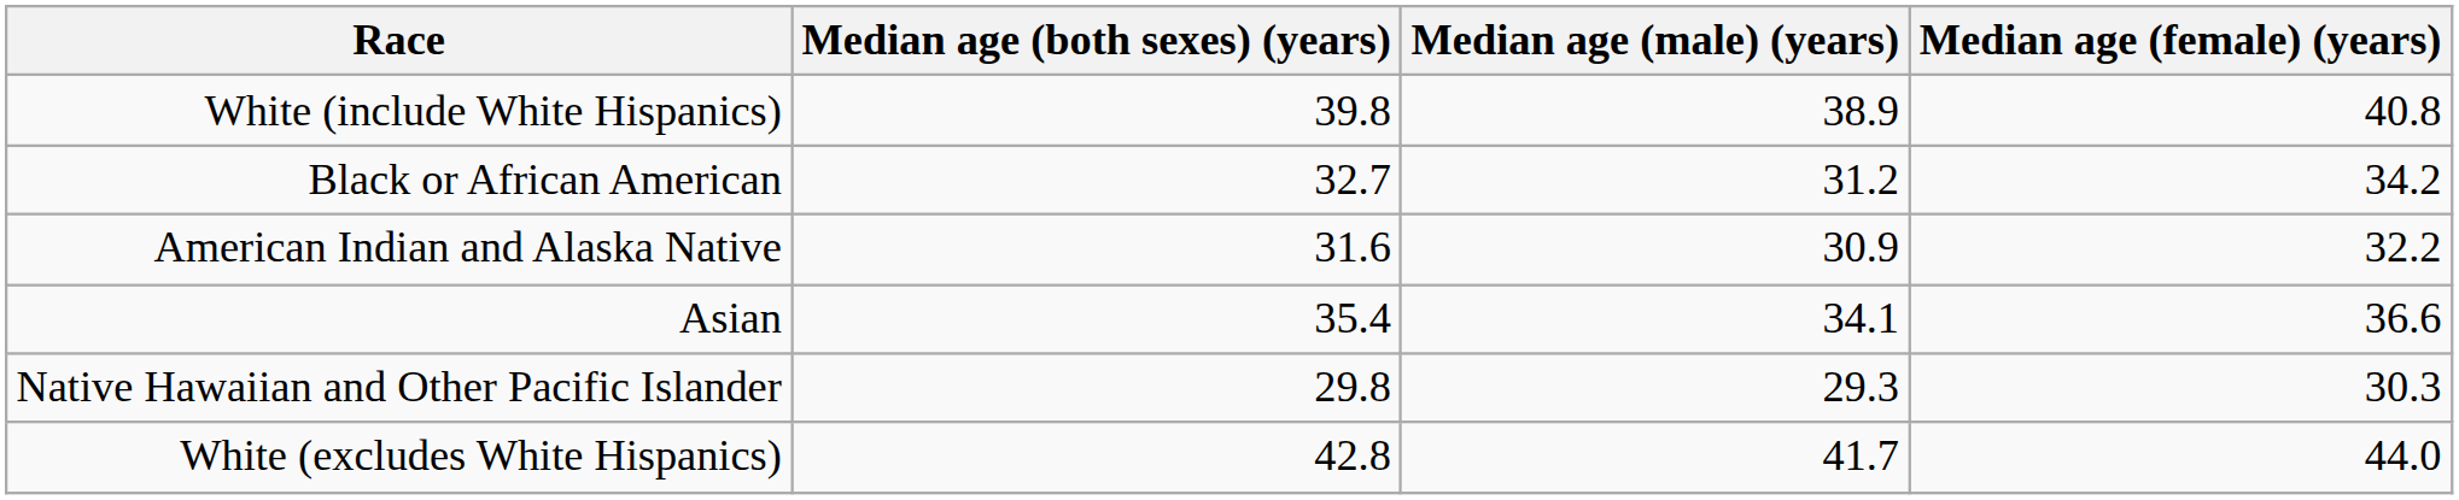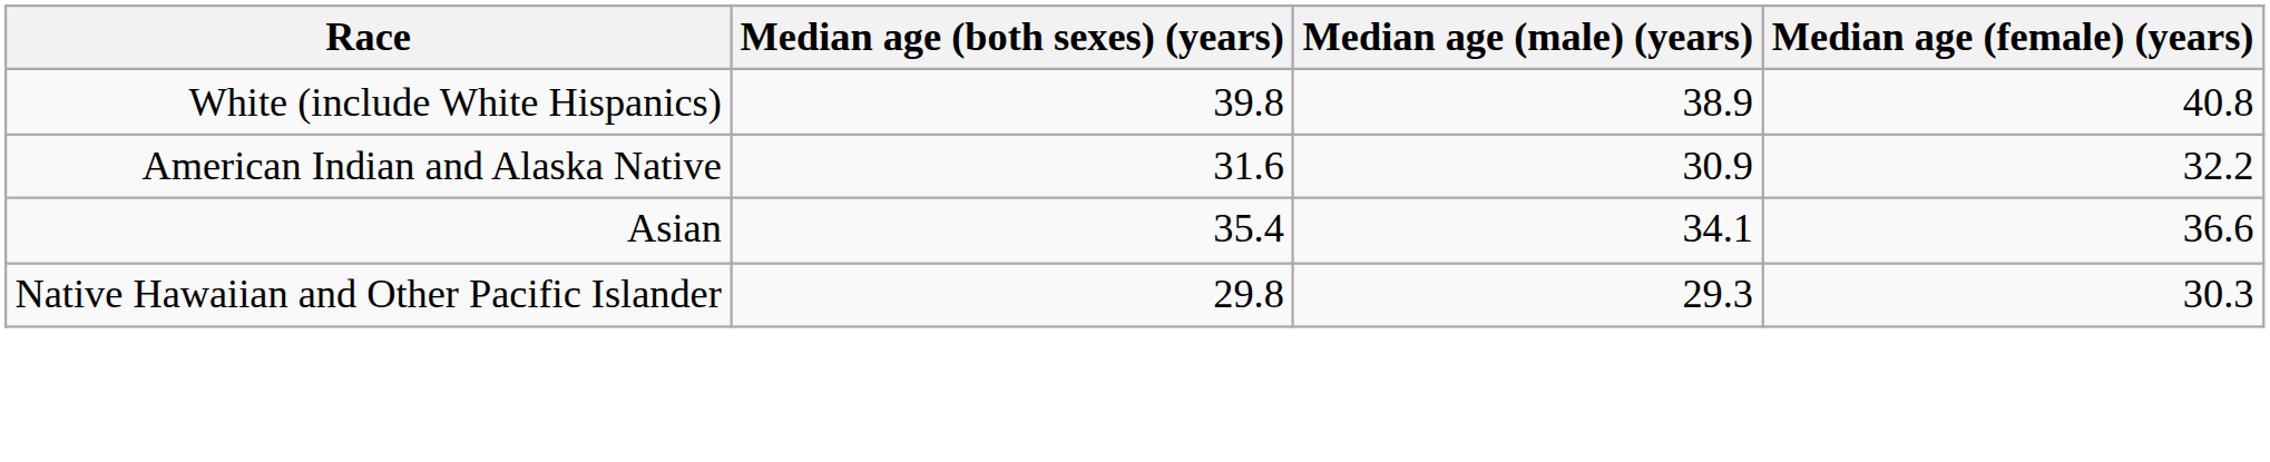 <table class="wikitable sortable" style="text-align:right">
 <tr>
 <th scope="col">Race</th>
 <th scope="col">Median age (both sexes) (years)</th>
 <th scope="col">Median age (male) (years)</th>
 <th scope="col">Median age (female) (years)</th>
 </tr>
 <tr>
 <td>White (include White Hispanics)</td>
 <td>39.8</td>
 <td>38.9</td>
 <td>40.8</td>
-</tr>
-<tr>
-<td>Black or African American</td>
-<td>32.7</td>
-<td>31.2</td>
-<td>34.2</td>
 </tr>
 <tr>
 <td>American Indian and Alaska Native</td>
 <td>31.6</td>
 <td>30.9</td>
 <td>32.2</td>
 </tr>
 <tr>
 <td>Asian</td>
 <td>35.4</td>
 <td>34.1</td>
 <td>36.6</td>
 </tr>
 <tr>
 <td>Native Hawaiian and Other Pacific Islander</td>
 <td>29.8</td>
 <td>29.3</td>
 <td>30.3</td>
 </tr>
-<tr>
-<td>White (excludes White Hispanics)</td>
-<td>42.8</td>
-<td>41.7</td>
-<td>44.0</td>
-</tr>
 </table>
